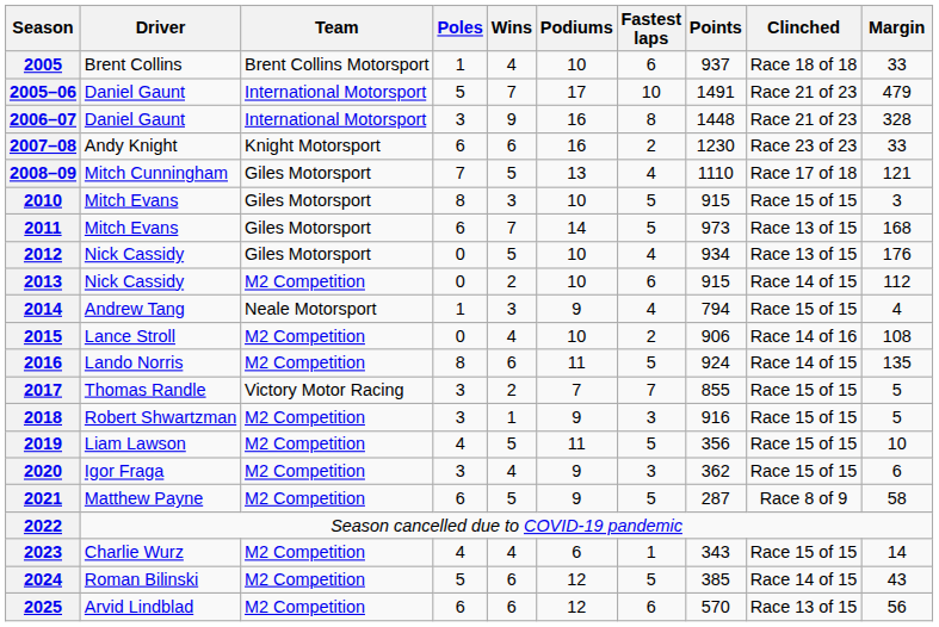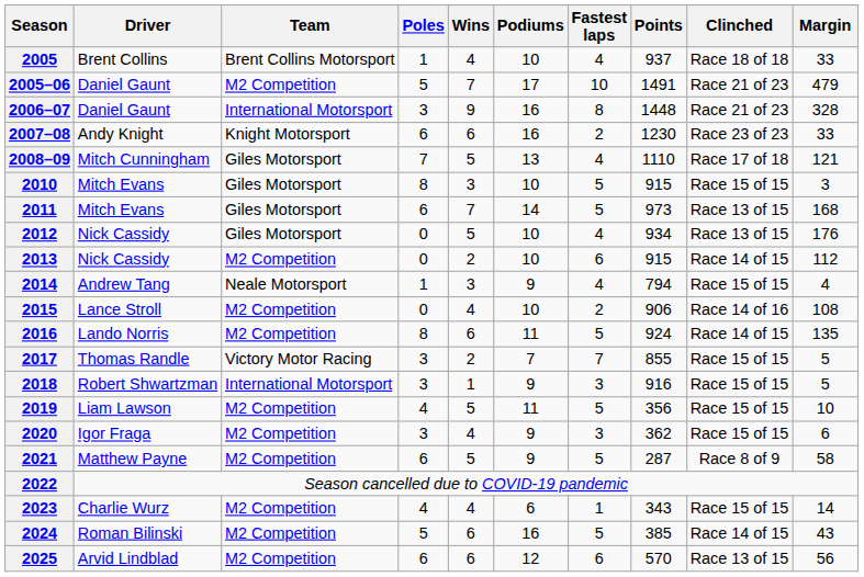 <table class="wikitable sortable" style="font-size:85%; text-align:center;">
 <tr>
 <th scope=col>Season</th>
 <th scope=col>Driver</th>
 <th scope=col>Team</th>
 <th scope=col><a href='#'>Poles</a></th>
 <th scope=col>Wins</th>
 <th scope=col>Podiums</th>
 <th scope=col width="40">Fastest laps</th>
 <th scope=col>Points</th>
 <th scope=col>Clinched</th>
 <th scope=col width="50">Margin</th>
 </tr>
 <tr>
 <th><a href='#'>2005</a></th>
 <td align=left> Brent Collins</td>
 <td align=left>Brent Collins Motorsport</td>
 <td>1</td>
 <td>4</td>
 <td>10</td>
-<td>6</td>
+<td>4</td>
 <td>937</td>
 <td>Race 18 of 18</td>
 <td>33</td>
 </tr>
 <tr>
 <th><a href='#'>2005–06</a></th>
 <td align=left> <a href='#'>Daniel Gaunt</a></td>
-<td align=left><a href='#'>International Motorsport</a></td>
+<td align=left><a href='#'>M2 Competition</a></td>
 <td>5</td>
 <td>7</td>
 <td>17</td>
 <td>10</td>
 <td>1491</td>
 <td>Race 21 of 23</td>
 <td>479</td>
 </tr>
 <tr>
 <th><a href='#'>2006–07</a></th>
 <td align=left> <a href='#'>Daniel Gaunt</a></td>
 <td align=left><a href='#'>International Motorsport</a></td>
 <td>3</td>
 <td>9</td>
 <td>16</td>
 <td>8</td>
 <td>1448</td>
 <td>Race 21 of 23</td>
 <td>328</td>
 </tr>
 <tr>
 <th><a href='#'>2007–08</a></th>
 <td align=left> Andy Knight</td>
 <td align=left>Knight Motorsport</td>
 <td>6</td>
 <td>6</td>
 <td>16</td>
 <td>2</td>
 <td>1230</td>
 <td>Race 23 of 23</td>
 <td>33</td>
 </tr>
 <tr>
 <th><a href='#'>2008–09</a></th>
 <td align=left> <a href='#'>Mitch Cunningham</a></td>
 <td align=left>Giles Motorsport</td>
 <td>7</td>
 <td>5</td>
 <td>13</td>
 <td>4</td>
 <td>1110</td>
 <td>Race 17 of 18</td>
 <td>121</td>
 </tr>
 <tr>
 <th><a href='#'>2010</a></th>
 <td align=left> <a href='#'>Mitch Evans</a></td>
 <td align=left>Giles Motorsport</td>
 <td>8</td>
 <td>3</td>
 <td>10</td>
 <td>5</td>
 <td>915</td>
 <td>Race 15 of 15</td>
 <td>3</td>
 </tr>
 <tr>
 <th><a href='#'>2011</a></th>
 <td align=left> <a href='#'>Mitch Evans</a></td>
 <td align=left>Giles Motorsport</td>
 <td>6</td>
 <td>7</td>
 <td>14</td>
 <td>5</td>
 <td>973</td>
 <td>Race 13 of 15</td>
 <td>168</td>
 </tr>
 <tr>
 <th><a href='#'>2012</a></th>
 <td align=left> <a href='#'>Nick Cassidy</a></td>
 <td align=left>Giles Motorsport</td>
 <td>0</td>
 <td>5</td>
 <td>10</td>
 <td>4</td>
 <td>934</td>
 <td>Race 13 of 15</td>
 <td>176</td>
 </tr>
 <tr>
 <th><a href='#'>2013</a></th>
 <td align=left> <a href='#'>Nick Cassidy</a></td>
 <td align=left><a href='#'>M2 Competition</a></td>
 <td>0</td>
 <td>2</td>
 <td>10</td>
 <td>6</td>
 <td>915</td>
 <td>Race 14 of 15</td>
 <td>112</td>
 </tr>
 <tr>
 <th><a href='#'>2014</a></th>
 <td align=left> <a href='#'>Andrew Tang</a></td>
 <td align=left>Neale Motorsport</td>
 <td>1</td>
 <td>3</td>
 <td>9</td>
 <td>4</td>
 <td>794</td>
 <td>Race 15 of 15</td>
 <td>4</td>
 </tr>
 <tr>
 <th><a href='#'>2015</a></th>
 <td align=left> <a href='#'>Lance Stroll</a></td>
 <td align=left><a href='#'>M2 Competition</a></td>
 <td>0</td>
 <td>4</td>
 <td>10</td>
 <td>2</td>
 <td>906</td>
 <td>Race 14 of 16</td>
 <td>108</td>
 </tr>
 <tr>
 <th><a href='#'>2016</a></th>
 <td align=left> <a href='#'>Lando Norris</a></td>
 <td align=left><a href='#'>M2 Competition</a></td>
 <td>8</td>
 <td>6</td>
 <td>11</td>
 <td>5</td>
 <td>924</td>
 <td>Race 14 of 15</td>
 <td>135</td>
 </tr>
 <tr>
 <th><a href='#'>2017</a></th>
 <td align=left> <a href='#'>Thomas Randle</a></td>
 <td align=left>Victory Motor Racing</td>
 <td>3</td>
 <td>2</td>
 <td>7</td>
 <td>7</td>
 <td>855</td>
 <td>Race 15 of 15</td>
 <td>5</td>
 </tr>
 <tr>
 <th><a href='#'>2018</a></th>
 <td align=left> <a href='#'>Robert Shwartzman</a></td>
-<td align=left><a href='#'>M2 Competition</a></td>
+<td align=left><a href='#'>International Motorsport</a></td>
 <td>3</td>
 <td>1</td>
 <td>9</td>
 <td>3</td>
 <td>916</td>
 <td>Race 15 of 15</td>
 <td>5</td>
 </tr>
 <tr>
 <th><a href='#'>2019</a></th>
 <td align=left> <a href='#'>Liam Lawson</a></td>
 <td align=left><a href='#'>M2 Competition</a></td>
 <td>4</td>
 <td>5</td>
 <td>11</td>
 <td>5</td>
 <td>356</td>
 <td>Race 15 of 15</td>
 <td>10</td>
 </tr>
 <tr>
 <th><a href='#'>2020</a></th>
 <td align=left> <a href='#'>Igor Fraga</a></td>
 <td align=left><a href='#'>M2 Competition</a></td>
 <td>3</td>
 <td>4</td>
 <td>9</td>
 <td>3</td>
 <td>362</td>
 <td>Race 15 of 15</td>
 <td>6</td>
 </tr>
 <tr>
 <th><a href='#'>2021</a></th>
 <td align=left> <a href='#'>Matthew Payne</a></td>
 <td align=left><a href='#'>M2 Competition</a></td>
 <td>6</td>
 <td>5</td>
 <td>9</td>
 <td>5</td>
 <td>287</td>
 <td>Race 8 of 9</td>
 <td>58</td>
 </tr>
 <tr>
 <th><a href='#'>2022</a></th>
 <td colspan="9"><em>Season cancelled due to <a href='#'>COVID-19 pandemic</a></em></td>
 </tr>
 <tr>
 <th><a href='#'>2023</a></th>
 <td align=left> <a href='#'>Charlie Wurz</a></td>
 <td align=left><a href='#'>M2 Competition</a></td>
 <td>4</td>
 <td>4</td>
 <td>6</td>
 <td>1</td>
 <td>343</td>
 <td>Race 15 of 15</td>
 <td>14</td>
 </tr>
 <tr>
 <th><a href='#'>2024</a></th>
 <td align=left> <a href='#'>Roman Bilinski</a></td>
 <td align=left><a href='#'>M2 Competition</a></td>
 <td>5</td>
 <td>6</td>
-<td>12</td>
+<td>16</td>
 <td>5</td>
 <td>385</td>
 <td>Race 14 of 15</td>
 <td>43</td>
 </tr>
 <tr>
 <th><a href='#'>2025</a></th>
 <td align=left> <a href='#'>Arvid Lindblad</a></td>
 <td align=left><a href='#'>M2 Competition</a></td>
 <td>6</td>
 <td>6</td>
 <td>12</td>
 <td>6</td>
 <td>570</td>
 <td>Race 13 of 15</td>
 <td>56</td>
 </tr>
 </table>
